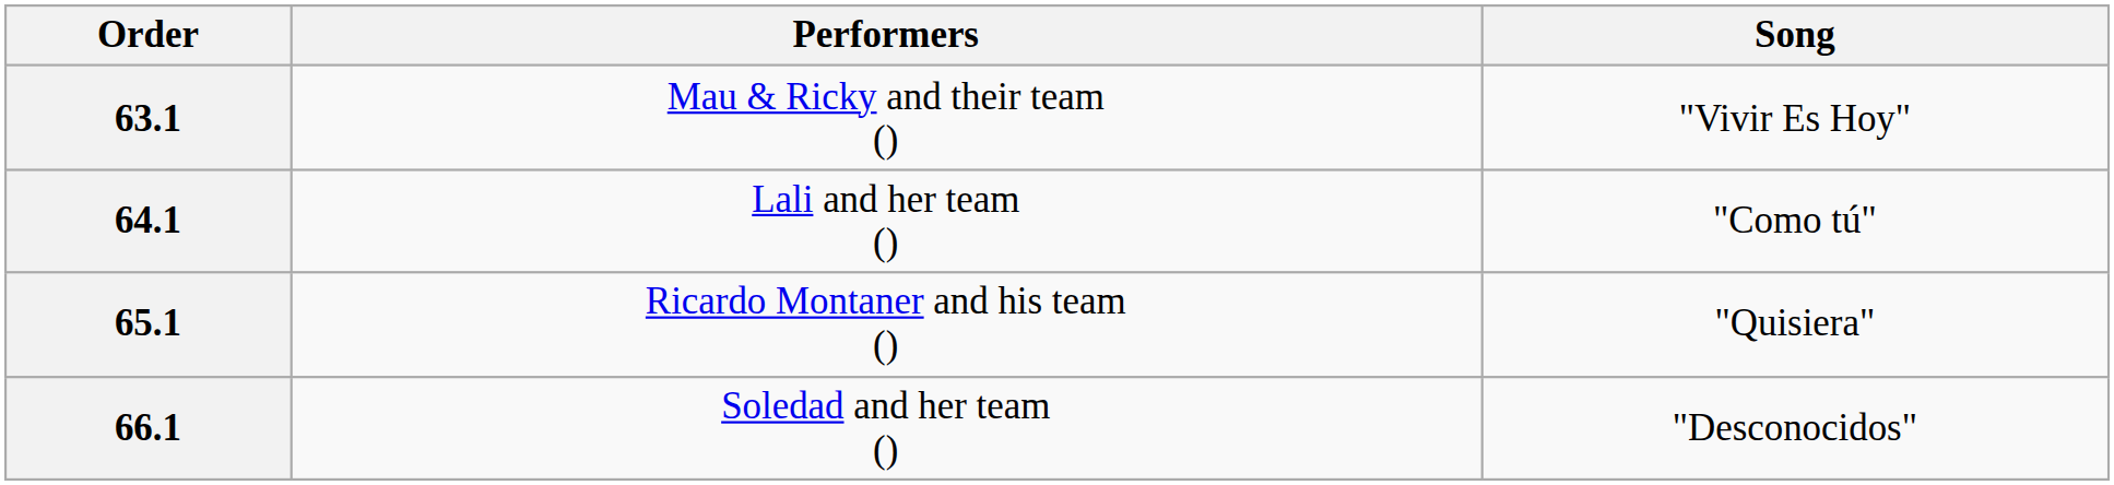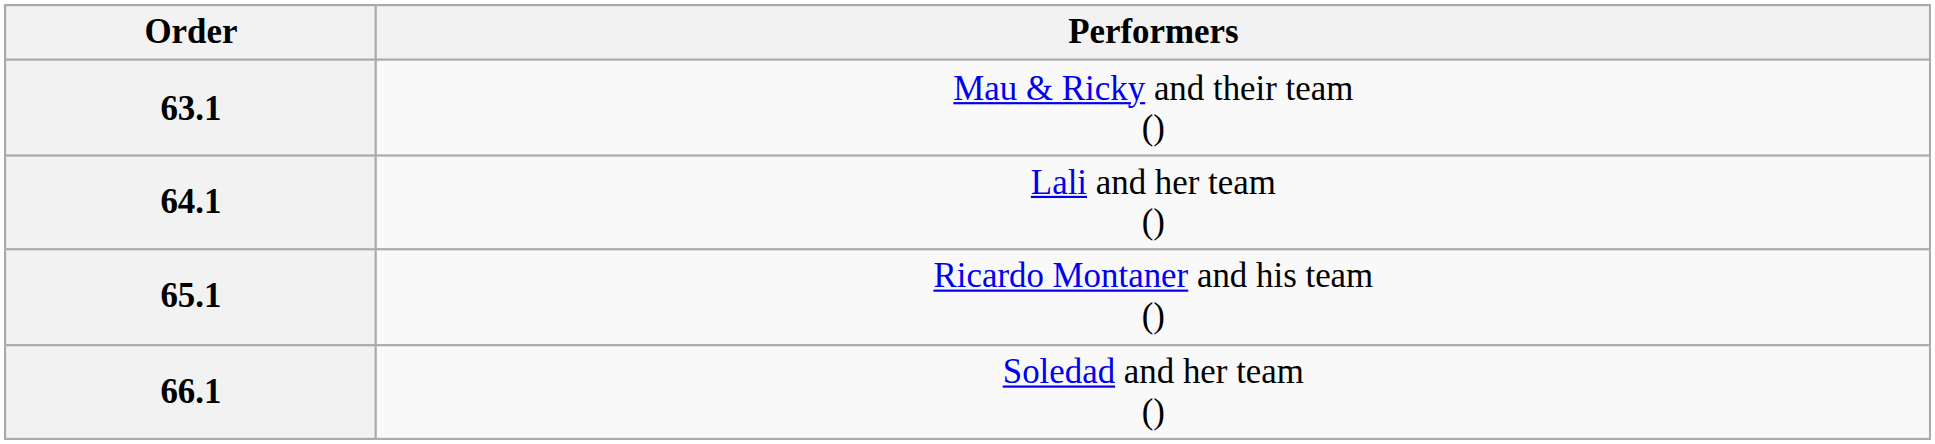 <table class="wikitable" style="text-align:center; width:100%">
 <tr>
 <th>Order</th>
 <th>Performers</th>
-<th>Song</th>
 </tr>
 <tr>
 <th>63.1</th>
 <td><a href='#'>Mau & Ricky</a> and their team<br>()</td>
-<td>"Vivir Es Hoy"</td>
 </tr>
 <tr>
 <th>64.1</th>
 <td><a href='#'>Lali</a> and her team<br>()</td>
-<td>"Como tú"</td>
 </tr>
 <tr>
 <th>65.1</th>
 <td><a href='#'>Ricardo Montaner</a> and his team<br>()</td>
-<td>"Quisiera"</td>
 </tr>
 <tr>
 <th>66.1</th>
 <td><a href='#'>Soledad</a> and her team<br>()</td>
-<td>"Desconocidos"</td>
 </tr>
 </table>
